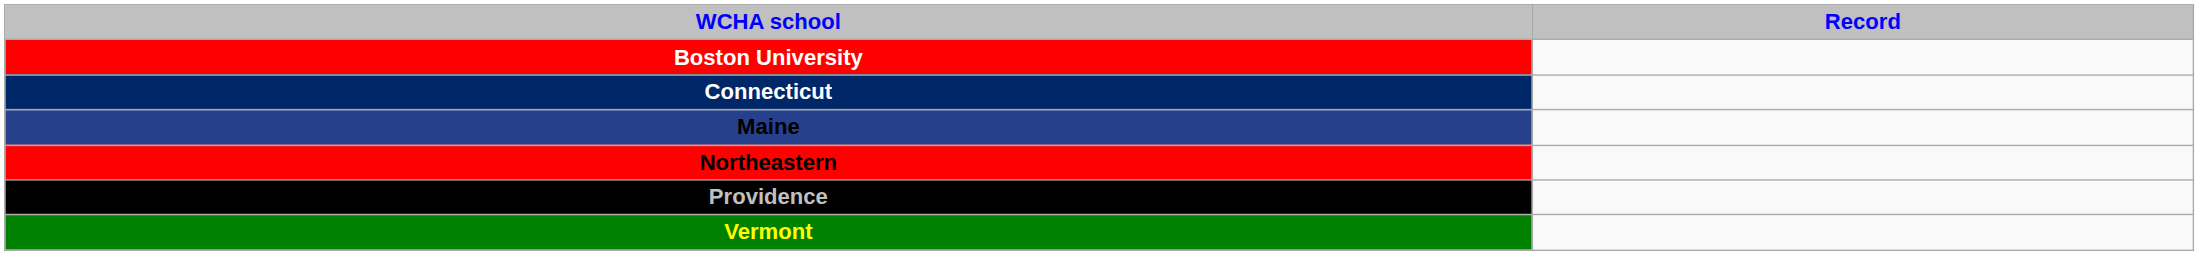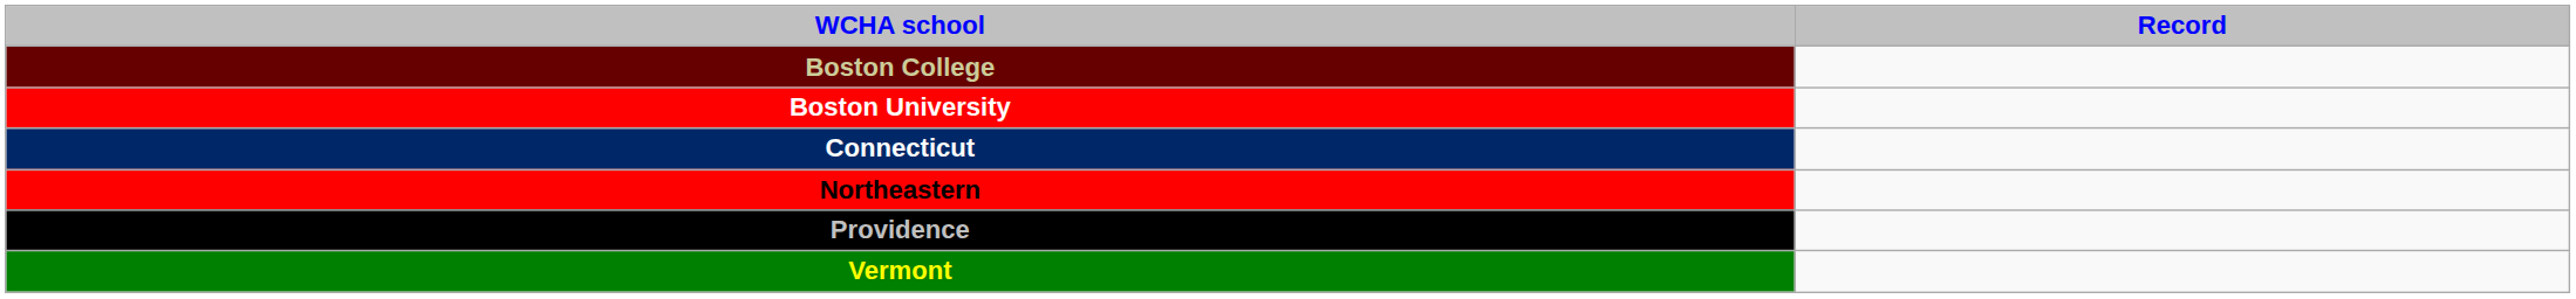 <table class="wikitable" width="80%">
 <tr style="text-align:center; background:silver;color:blue;">
 <td><strong>WCHA school</strong></td>
 <td><strong>Record</strong></td>
+</tr>
+<tr align="center">
+<td style="background: #660000; color:#CCCC99"><strong>Boston College</strong></td>
+<td></td>
 </tr>
 <tr align="center">
 <td style="background:red; color:white"><strong>Boston University</strong></td>
 <td></td>
 </tr>
 <tr align="center">
 <td style="background:#002868; color:#FFFFFF"><strong>Connecticut</strong></td>
-<td></td>
-</tr>
-<tr align="center">
-<td style="background:#27408B; color:# 74B4FA"><strong>Maine</strong></td>
 <td></td>
 </tr>
 <tr align="center">
 <td style="background:red; color:black"><strong>Northeastern</strong></td>
 <td></td>
 </tr>
 <tr align="center">
 <td style="background: black; color:silver"><strong>Providence</strong></td>
 <td></td>
 </tr>
 <tr align="center">
 <td style="background:green; color:yellow"><strong>Vermont</strong></td>
 <td></td>
 </tr>
 </table>
